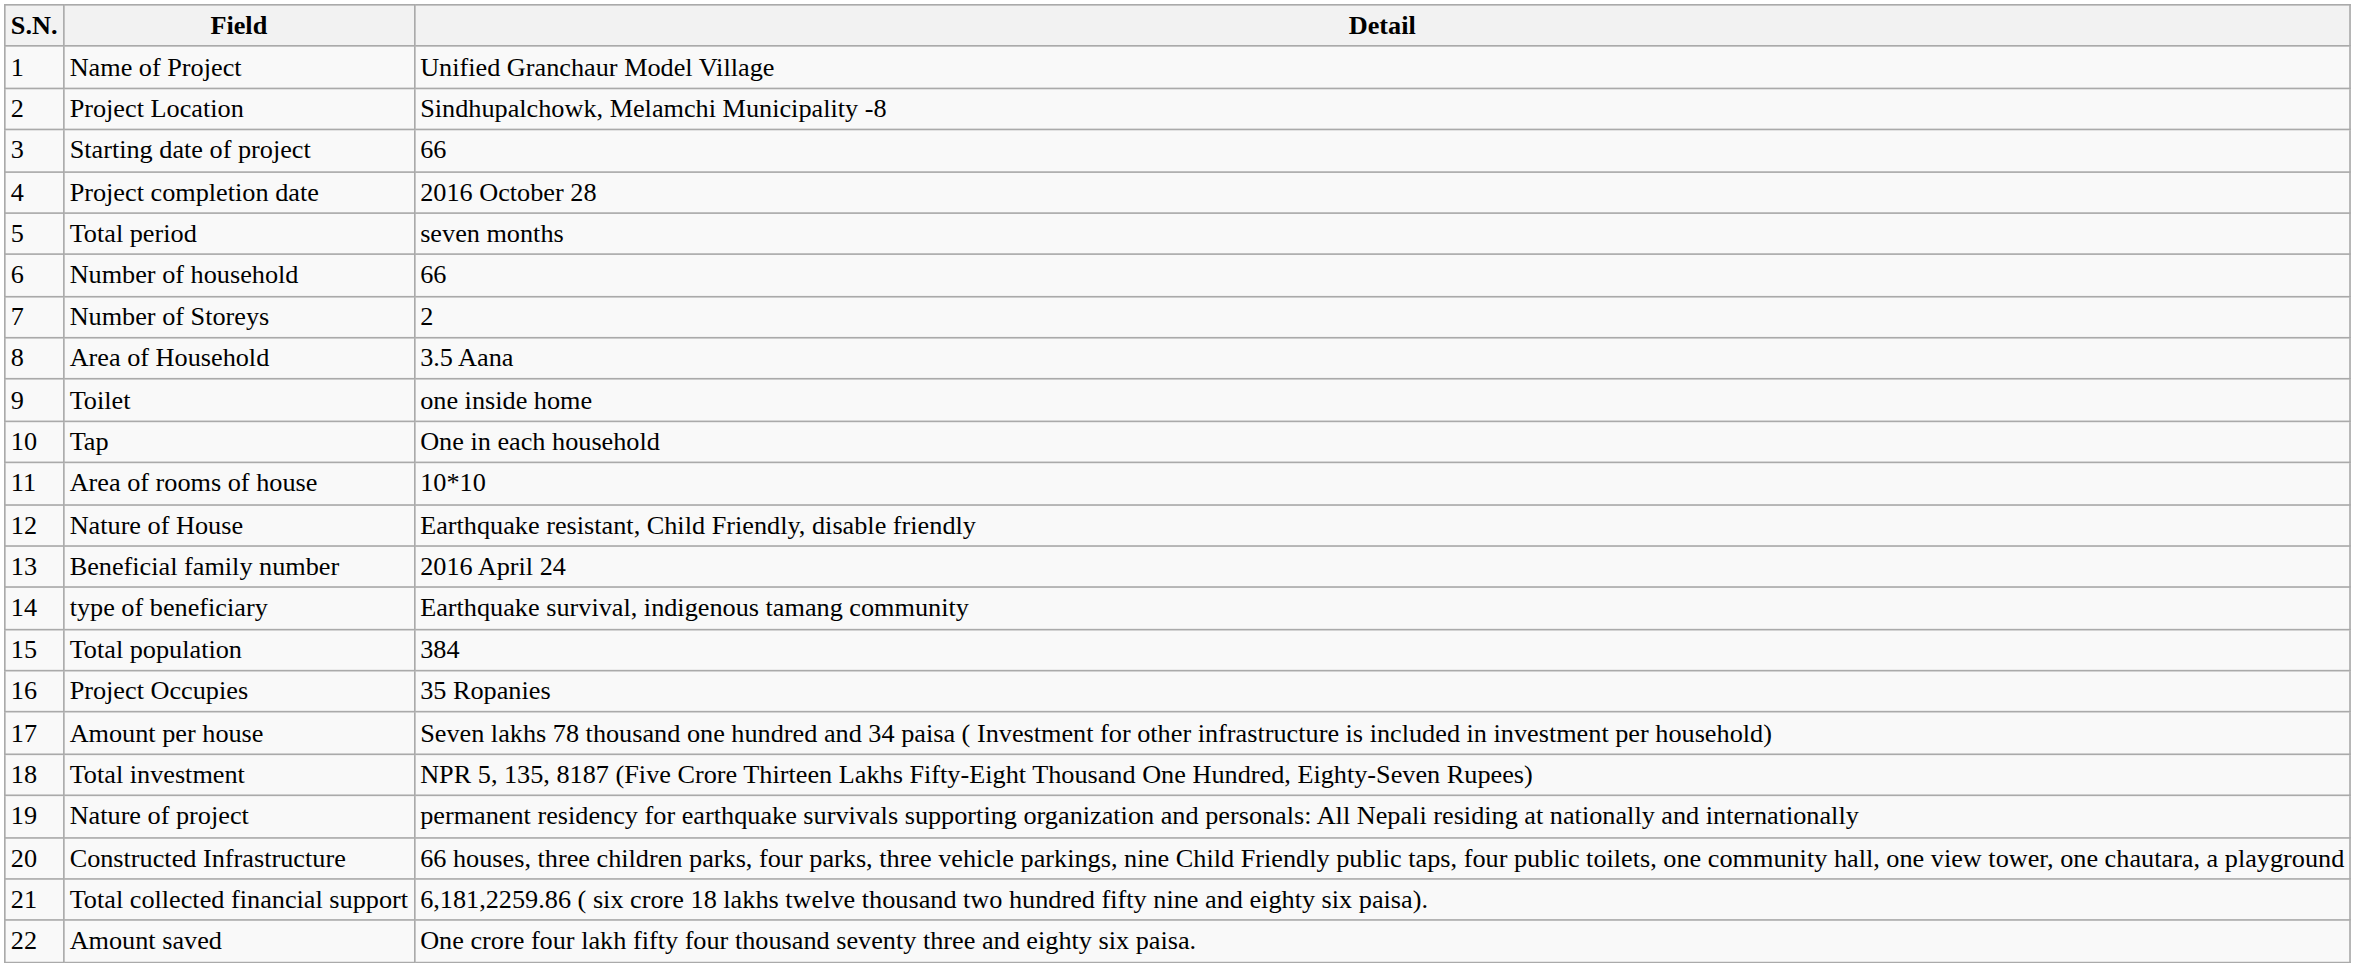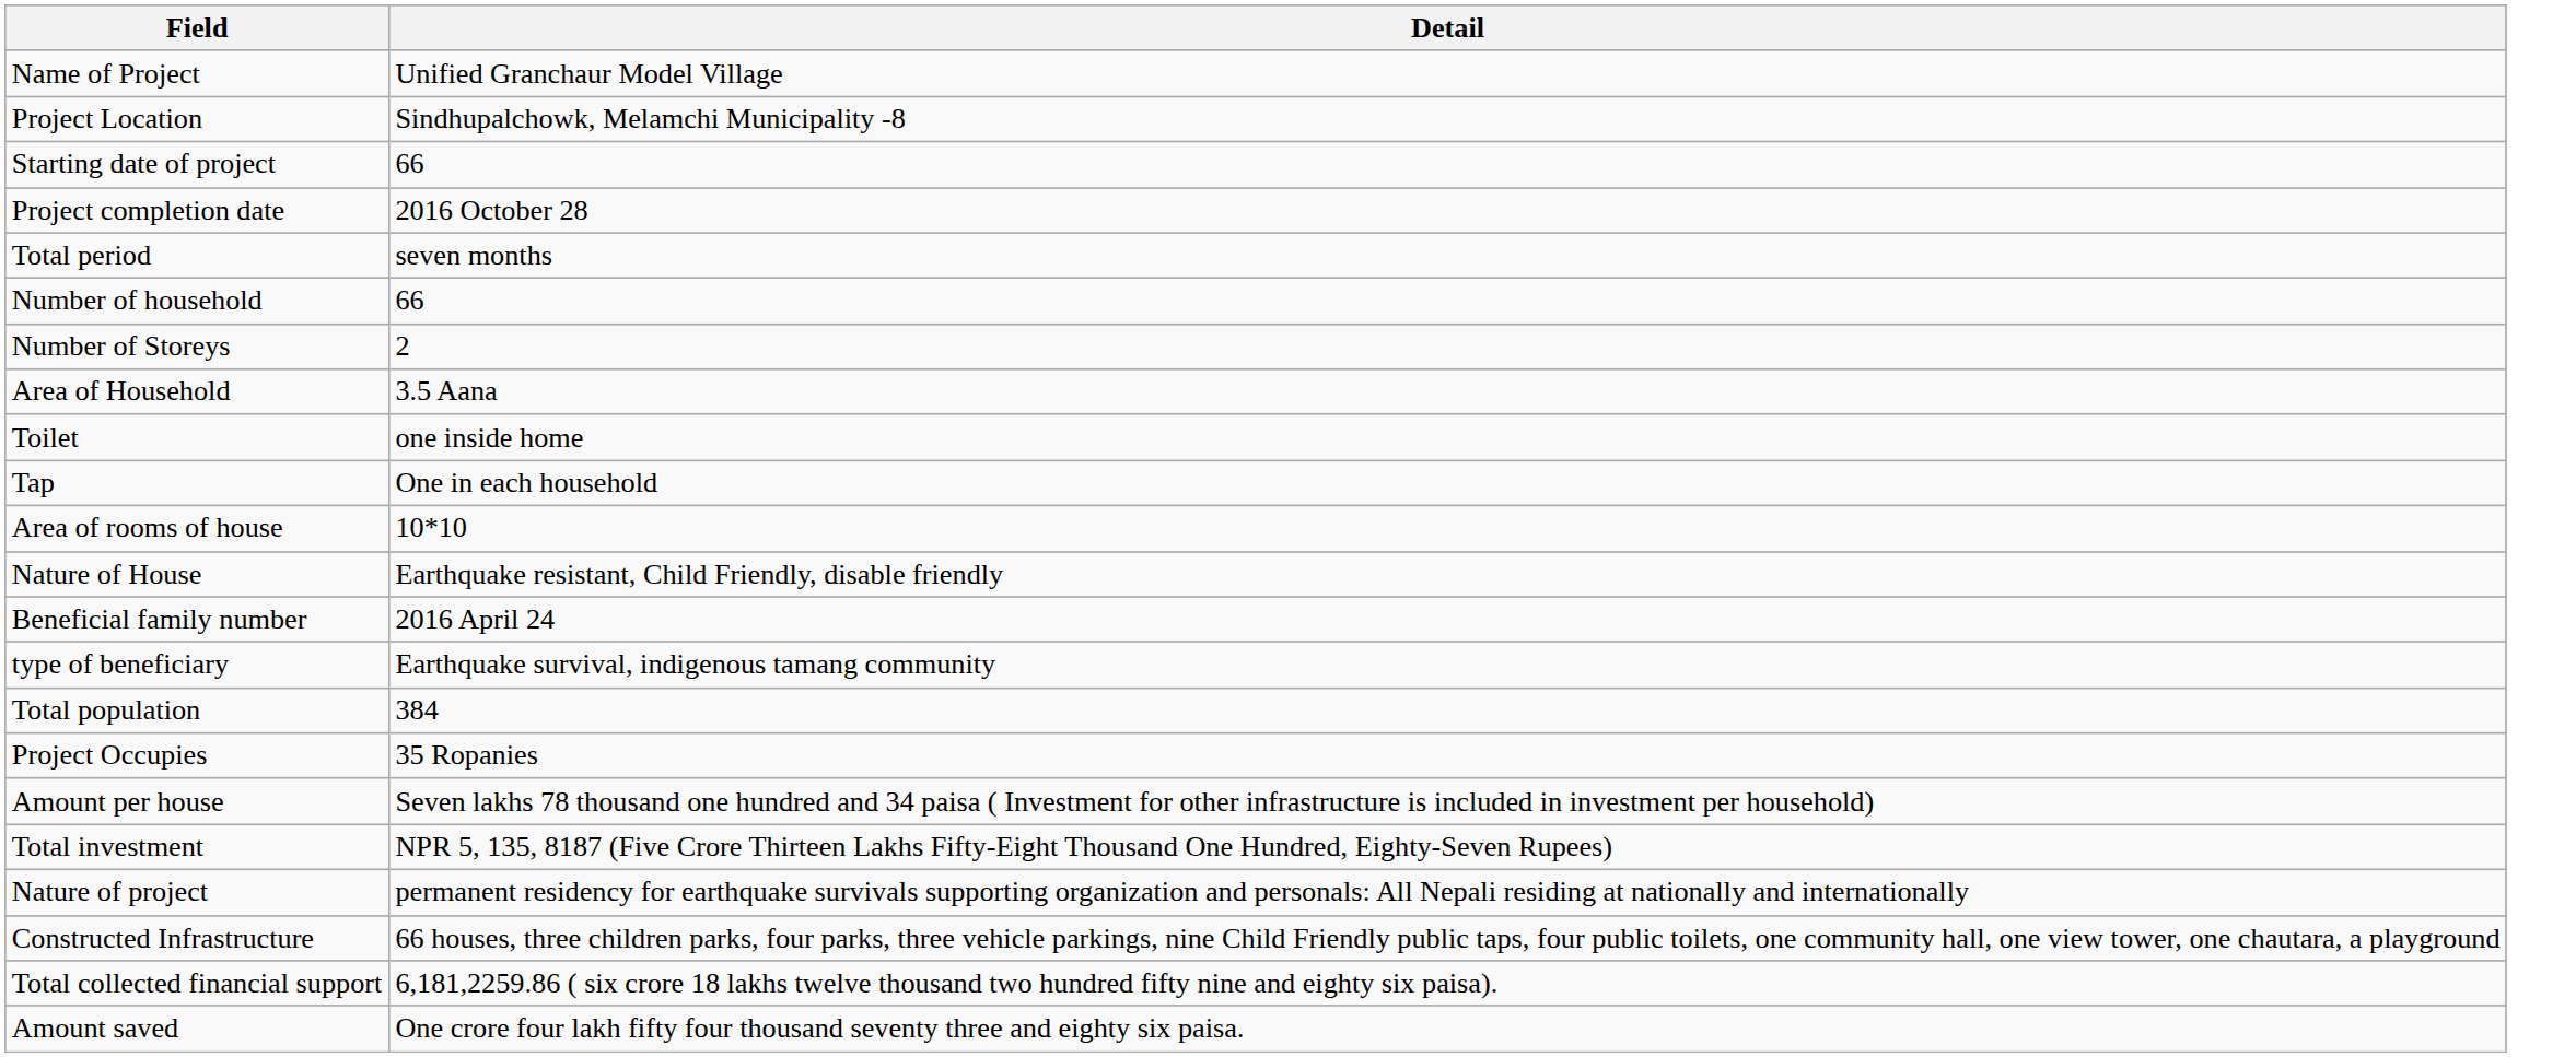 <table class="wikitable">
 <tr>
-<th>S.N.</th>
 <th>Field</th>
 <th>Detail</th>
 </tr>
 <tr>
-<td>1</td>
 <td>Name of Project</td>
 <td>Unified Granchaur Model Village</td>
 </tr>
 <tr>
-<td>2</td>
 <td>Project Location</td>
 <td>Sindhupalchowk, Melamchi  Municipality -8</td>
 </tr>
 <tr>
-<td>3</td>
 <td>Starting date of project</td>
 <td>66</td>
 </tr>
 <tr>
-<td>4</td>
 <td>Project completion date</td>
 <td>2016 October 28</td>
 </tr>
 <tr>
-<td>5</td>
 <td>Total period</td>
 <td>seven months</td>
 </tr>
 <tr>
-<td>6</td>
 <td>Number of household</td>
 <td>66</td>
 </tr>
 <tr>
-<td>7</td>
 <td>Number of Storeys</td>
 <td>2</td>
 </tr>
 <tr>
-<td>8</td>
 <td>Area of Household</td>
 <td>3.5 Aana</td>
 </tr>
 <tr>
-<td>9</td>
 <td>Toilet</td>
 <td>one inside home</td>
 </tr>
 <tr>
-<td>10</td>
 <td>Tap</td>
 <td>One in each household</td>
 </tr>
 <tr>
-<td>11</td>
 <td>Area of rooms of house</td>
 <td>10*10</td>
 </tr>
 <tr>
-<td>12</td>
 <td>Nature of House</td>
 <td>Earthquake resistant, Child  Friendly, disable friendly</td>
 </tr>
 <tr>
-<td>13</td>
 <td>Beneficial family number</td>
 <td>2016 April 24</td>
 </tr>
 <tr>
-<td>14</td>
 <td>type of beneficiary</td>
 <td>Earthquake survival, indigenous  tamang community</td>
 </tr>
 <tr>
-<td>15</td>
 <td>Total population</td>
 <td>384</td>
 </tr>
 <tr>
-<td>16</td>
 <td>Project Occupies</td>
 <td>35 Ropanies</td>
 </tr>
 <tr>
-<td>17</td>
 <td>Amount per house</td>
 <td>Seven lakhs 78 thousand one  hundred and 34 paisa ( Investment for other infrastructure is included in  investment per household)</td>
 </tr>
 <tr>
-<td>18</td>
 <td>Total investment</td>
 <td>NPR 5, 135, 8187 (Five Crore  Thirteen Lakhs Fifty-Eight Thousand One Hundred, Eighty-Seven Rupees)</td>
 </tr>
 <tr>
-<td>19</td>
 <td>Nature of project</td>
 <td>permanent residency for earthquake  survivals supporting organization and personals: All Nepali residing at  nationally and internationally</td>
 </tr>
 <tr>
-<td>20</td>
 <td>Constructed Infrastructure</td>
 <td>66 houses, three children parks,  four parks, three vehicle parkings, nine Child Friendly public taps, four  public toilets, one community hall, one view tower, one chautara, a playground</td>
 </tr>
 <tr>
-<td>21</td>
 <td>Total collected financial support</td>
 <td>6,181,2259.86 ( six crore 18 lakhs  twelve thousand two hundred fifty nine and eighty six paisa).</td>
 </tr>
 <tr>
-<td>22</td>
 <td>Amount saved</td>
 <td>One crore four lakh fifty four  thousand seventy three and eighty six paisa.</td>
 </tr>
 </table>
